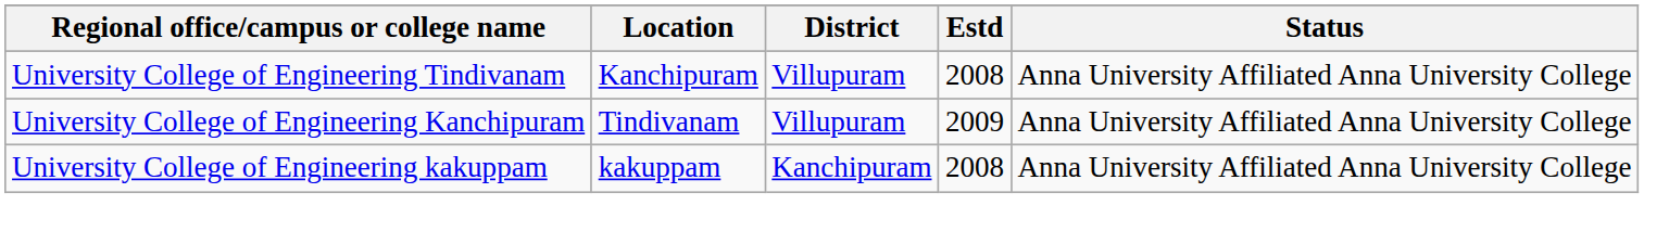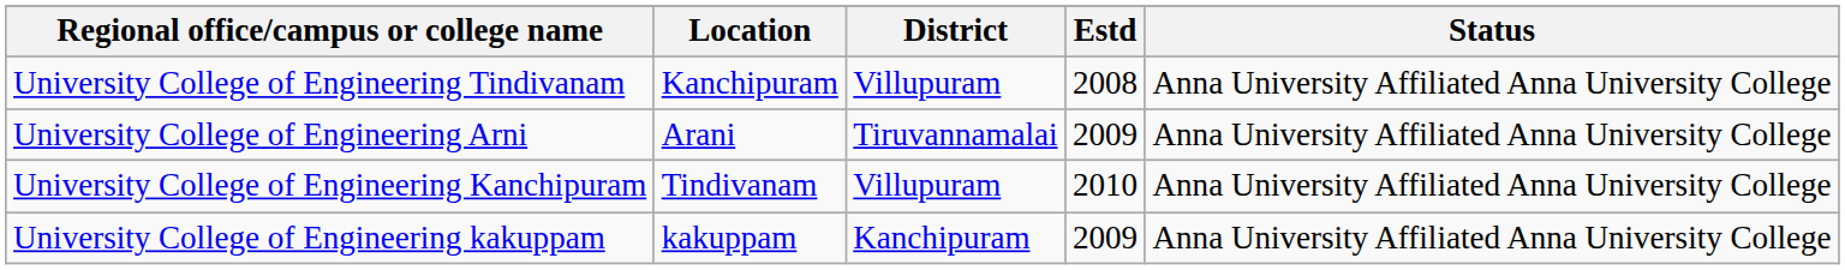 <table class="wikitable sortable">
 <tr>
 </tr>
 <tr>
 <th>Regional office/campus or college name</th>
 <th>Location</th>
 <th>District</th>
 <th>Estd</th>
 <th>Status</th>
 </tr>
 <tr>
 <td><a href='#'>University College of Engineering Tindivanam</a></td>
 <td><a href='#'>Kanchipuram</a></td>
 <td><a href='#'>Villupuram</a></td>
 <td>2008</td>
 <td>Anna University Affiliated  Anna University College</td>
 </tr>
 <tr>
+<td><a href='#'>University College of Engineering Arni</a></td>
+<td><a href='#'>Arani</a></td>
+<td><a href='#'>Tiruvannamalai</a></td>
+<td>2009</td>
+<td>Anna University Affiliated  Anna University College</td>
+</tr>
+<tr>
 <td><a href='#'>University College of Engineering Kanchipuram</a></td>
 <td><a href='#'>Tindivanam</a></td>
 <td><a href='#'>Villupuram</a></td>
-<td>2009</td>
+<td>2010</td>
 <td>Anna University Affiliated  Anna University College</td>
 </tr>
 <tr>
 <td><a href='#'>University College of Engineering kakuppam</a></td>
 <td><a href='#'>kakuppam</a></td>
 <td><a href='#'>Kanchipuram</a></td>
-<td>2008</td>
+<td>2009</td>
 <td>Anna University Affiliated  Anna University College</td>
 </tr>
 </table>
